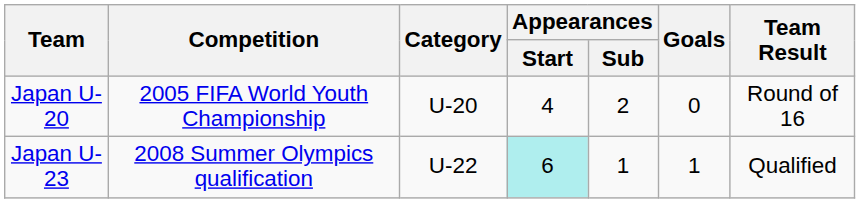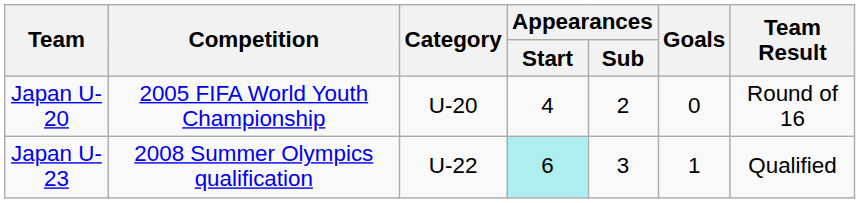 <table class="wikitable" style="text-align: center;">
 <tr>
 <th rowspan="2">Team</th>
 <th rowspan="2">Competition</th>
 <th rowspan="2">Category</th>
 <th colspan="2">Appearances</th>
 <th rowspan="2">Goals</th>
 <th rowspan="2">Team Result</th>
 </tr>
 <tr>
 <th>Start</th>
 <th>Sub</th>
 </tr>
 <tr>
 <td><a href='#'>Japan U-20</a></td>
 <td align="center"><a href='#'>2005 FIFA World Youth Championship</a></td>
 <td>U-20</td>
 <td>4</td>
 <td>2</td>
 <td>0</td>
 <td>Round of 16</td>
 </tr>
 <tr>
 <td><a href='#'>Japan U-23</a></td>
 <td align="center"><a href='#'>2008 Summer Olympics qualification</a></td>
 <td>U-22</td>
 <td style="background: paleturquoise;">6</td>
-<td>1</td>
+<td>3</td>
 <td>1</td>
 <td>Qualified</td>
 </tr>
 </table>
